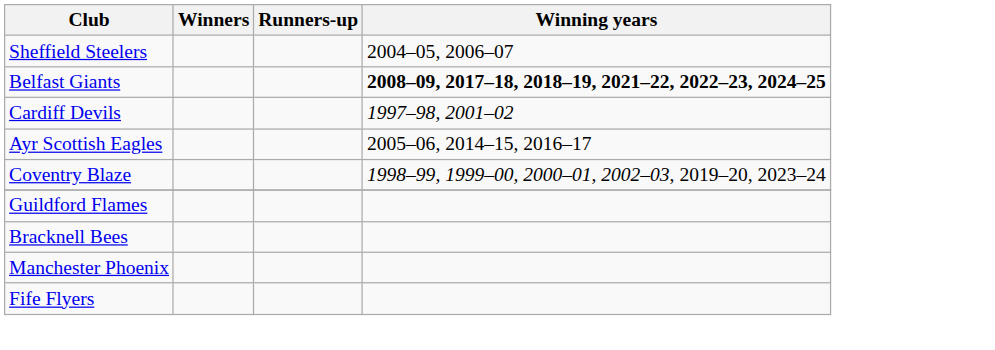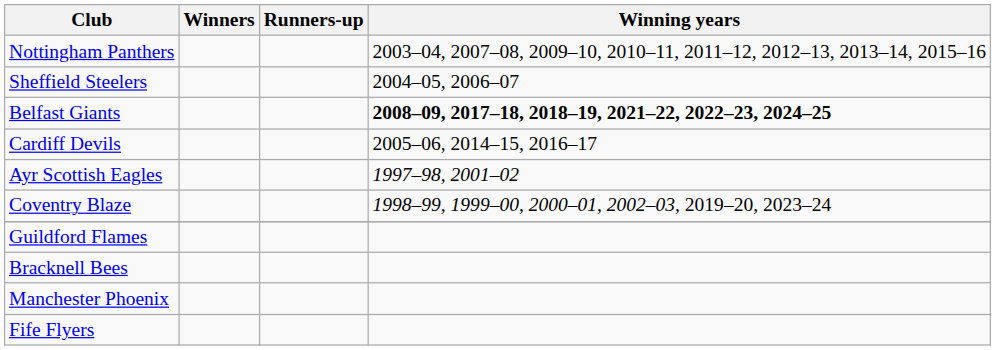 <table class="wikitable">
 <tr>
 <th>Club</th>
 <th>Winners</th>
 <th>Runners-up</th>
 <th>Winning years</th>
+</tr>
+<tr>
+<td><a href='#'>Nottingham Panthers</a></td>
+<td></td>
+<td></td>
+<td>2003–04, 2007–08, 2009–10, 2010–11, 2011–12, 2012–13, 2013–14, 2015–16</td>
 </tr>
 <tr>
 <td><a href='#'>Sheffield Steelers</a></td>
 <td></td>
 <td></td>
 <td>2004–05, 2006–07</td>
 </tr>
 <tr>
 <td><a href='#'>Belfast Giants</a></td>
 <td></td>
 <td></td>
 <td><strong>2008–09, 2017–18, 2018–19, 2021–22, 2022–23, 2024–25</strong></td>
 </tr>
 <tr>
 <td><a href='#'>Cardiff Devils</a></td>
 <td></td>
 <td></td>
-<td><em>1997–98, 2001–02</em></td>
+<td>2005–06, 2014–15, 2016–17</td>
 </tr>
 <tr>
 <td><a href='#'>Ayr Scottish Eagles</a></td>
 <td></td>
 <td></td>
-<td>2005–06, 2014–15, 2016–17</td>
+<td><em>1997–98, 2001–02</em></td>
 </tr>
 <tr>
 <td><a href='#'>Coventry Blaze</a></td>
 <td></td>
 <td></td>
 <td><em>1998–99, 1999–00, 2000–01, 2002–03</em>, 2019–20, 2023–24</td>
 </tr>
 <tr>
 </tr>
 <tr>
 <td><a href='#'>Guildford Flames</a></td>
 <td></td>
 <td></td>
 <td></td>
 </tr>
 <tr>
 <td><a href='#'>Bracknell Bees</a></td>
 <td></td>
 <td></td>
 <td></td>
 </tr>
 <tr>
 <td><a href='#'>Manchester Phoenix</a></td>
 <td></td>
 <td></td>
 <td></td>
 </tr>
 <tr>
 <td><a href='#'>Fife Flyers</a></td>
 <td></td>
 <td></td>
 <td></td>
 </tr>
 </table>
